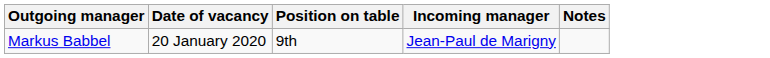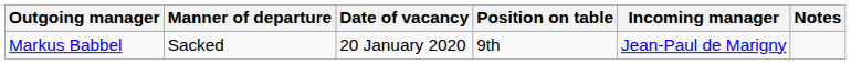 <table class="wikitable">
 <tr>
 <th>Outgoing manager</th>
+<th>Manner of departure</th>
 <th>Date of vacancy</th>
 <th>Position on table</th>
 <th>Incoming manager</th>
 <th>Notes</th>
 </tr>
 <tr>
 <td> <a href='#'>Markus Babbel</a></td>
+<td>Sacked</td>
 <td>20 January 2020</td>
 <td>9th</td>
 <td> <a href='#'>Jean-Paul de Marigny</a></td>
 <td></td>
 </tr>
 </table>
